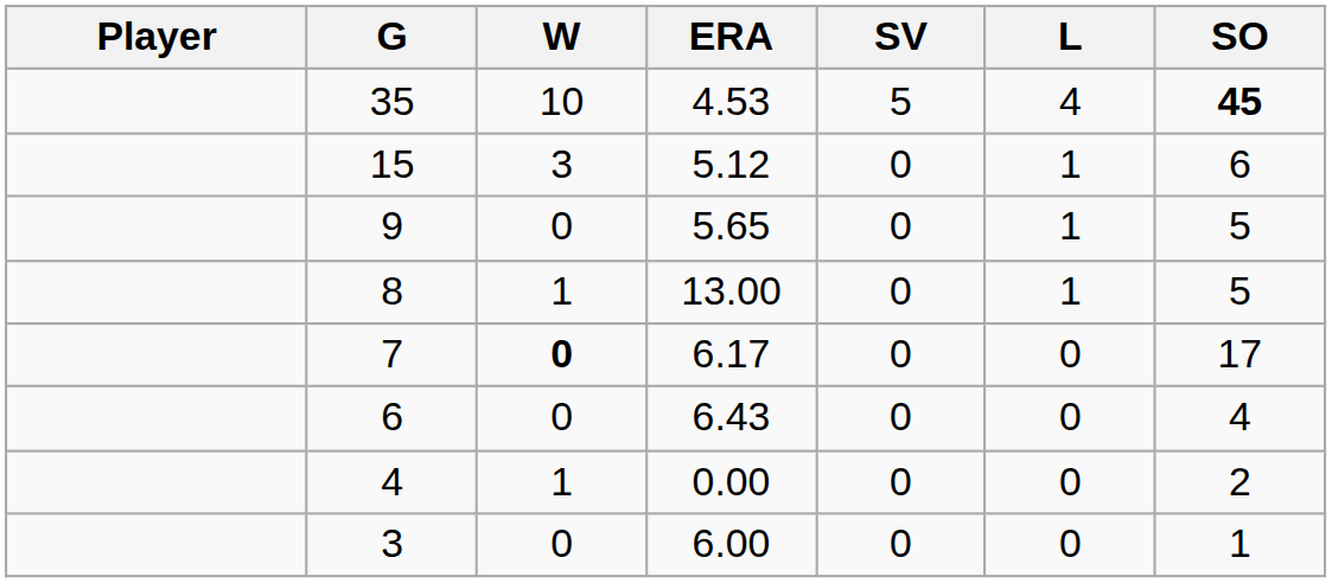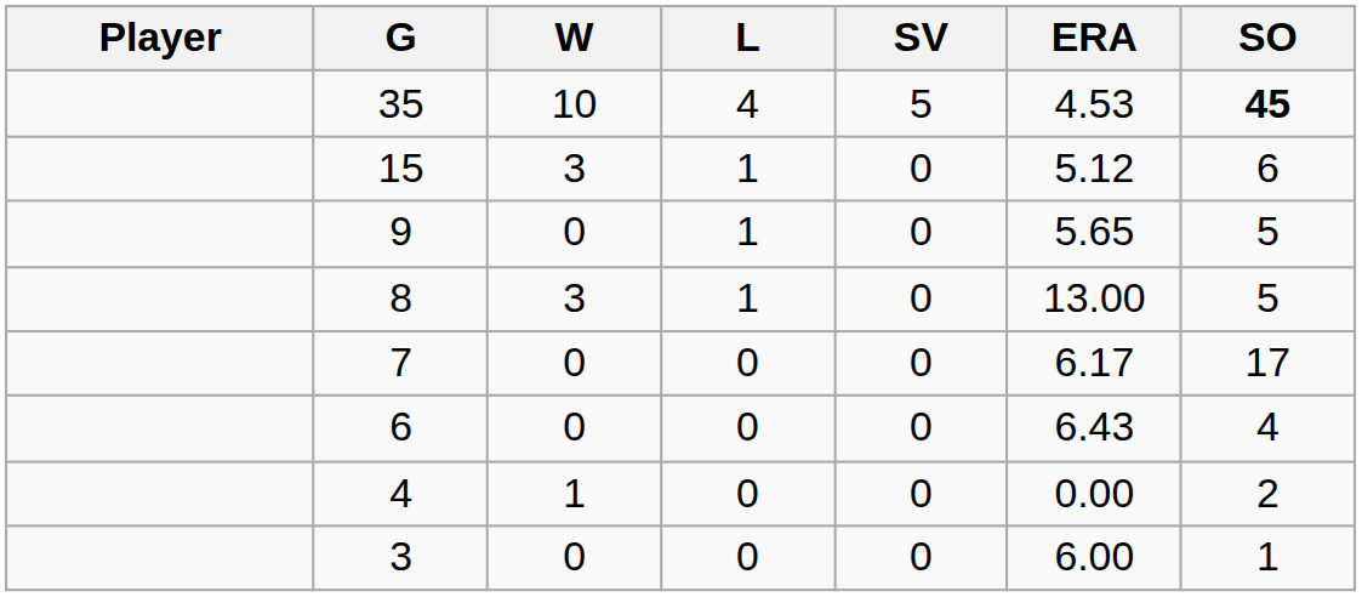 <table class="wikitable sortable">
 <tr>
 <th bgcolor="#DDDDFF" width="16%">Player</th>
 <th bgcolor="#DDDDFF" width="9%">G</th>
 <th bgcolor="#DDDDFF" width="9%">W</th>
+<th bgcolor="#DDDDFF" width="9%">L</th>
+<th bgcolor="#DDDDFF" width="9%">SV</th>
 <th bgcolor="#DDDDFF" width="9%">ERA</th>
-<th bgcolor="#DDDDFF" width="9%">SV</th>
-<th bgcolor="#DDDDFF" width="9%">L</th>
 <th bgcolor="#DDDDFF" width="9%">SO</th>
 </tr>
 <tr align="center">
 <td></td>
 <td>35</td>
 <td>10</td>
+<td>4</td>
+<td>5</td>
 <td>4.53</td>
-<td>5</td>
-<td>4</td>
 <td><strong>45</strong></td>
 </tr>
 <tr align="center">
 <td></td>
 <td>15</td>
 <td>3</td>
+<td>1</td>
+<td>0</td>
 <td>5.12</td>
-<td>0</td>
-<td>1</td>
 <td>6</td>
 </tr>
 <tr align="center">
 <td></td>
 <td>9</td>
 <td>0</td>
+<td>1</td>
+<td>0</td>
 <td>5.65</td>
-<td>0</td>
-<td>1</td>
 <td>5</td>
 </tr>
 <tr align="center">
 <td></td>
 <td>8</td>
+<td>3</td>
 <td>1</td>
+<td>0</td>
 <td>13.00</td>
-<td>0</td>
-<td>1</td>
 <td>5</td>
 </tr>
 <tr align="center">
 <td></td>
 <td>7</td>
-<td><strong>0</strong></td>
-<td>6.17</td>
 <td>0</td>
 <td>0</td>
+<td>0</td>
+<td>6.17</td>
 <td>17</td>
 </tr>
 <tr align="center">
 <td></td>
 <td>6</td>
 <td>0</td>
-<td>6.43</td>
 <td>0</td>
 <td>0</td>
+<td>6.43</td>
 <td>4</td>
 </tr>
 <tr align="center">
 <td></td>
 <td>4</td>
 <td>1</td>
-<td>0.00</td>
 <td>0</td>
 <td>0</td>
+<td>0.00</td>
 <td>2</td>
 </tr>
 <tr align="center">
 <td></td>
 <td>3</td>
 <td>0</td>
-<td>6.00</td>
 <td>0</td>
 <td>0</td>
+<td>6.00</td>
 <td>1</td>
 </tr>
 </table>
